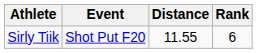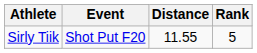 <table class="wikitable">
 <tr>
 <th>Athlete</th>
 <th>Event</th>
 <th>Distance</th>
 <th>Rank</th>
 </tr>
 <tr align=center>
 <td align=left><a href='#'>Sirly Tiik</a></td>
 <td align=left><a href='#'>Shot Put F20</a></td>
 <td>11.55</td>
-<td>6</td>
+<td>5</td>
 </tr>
 </table>
